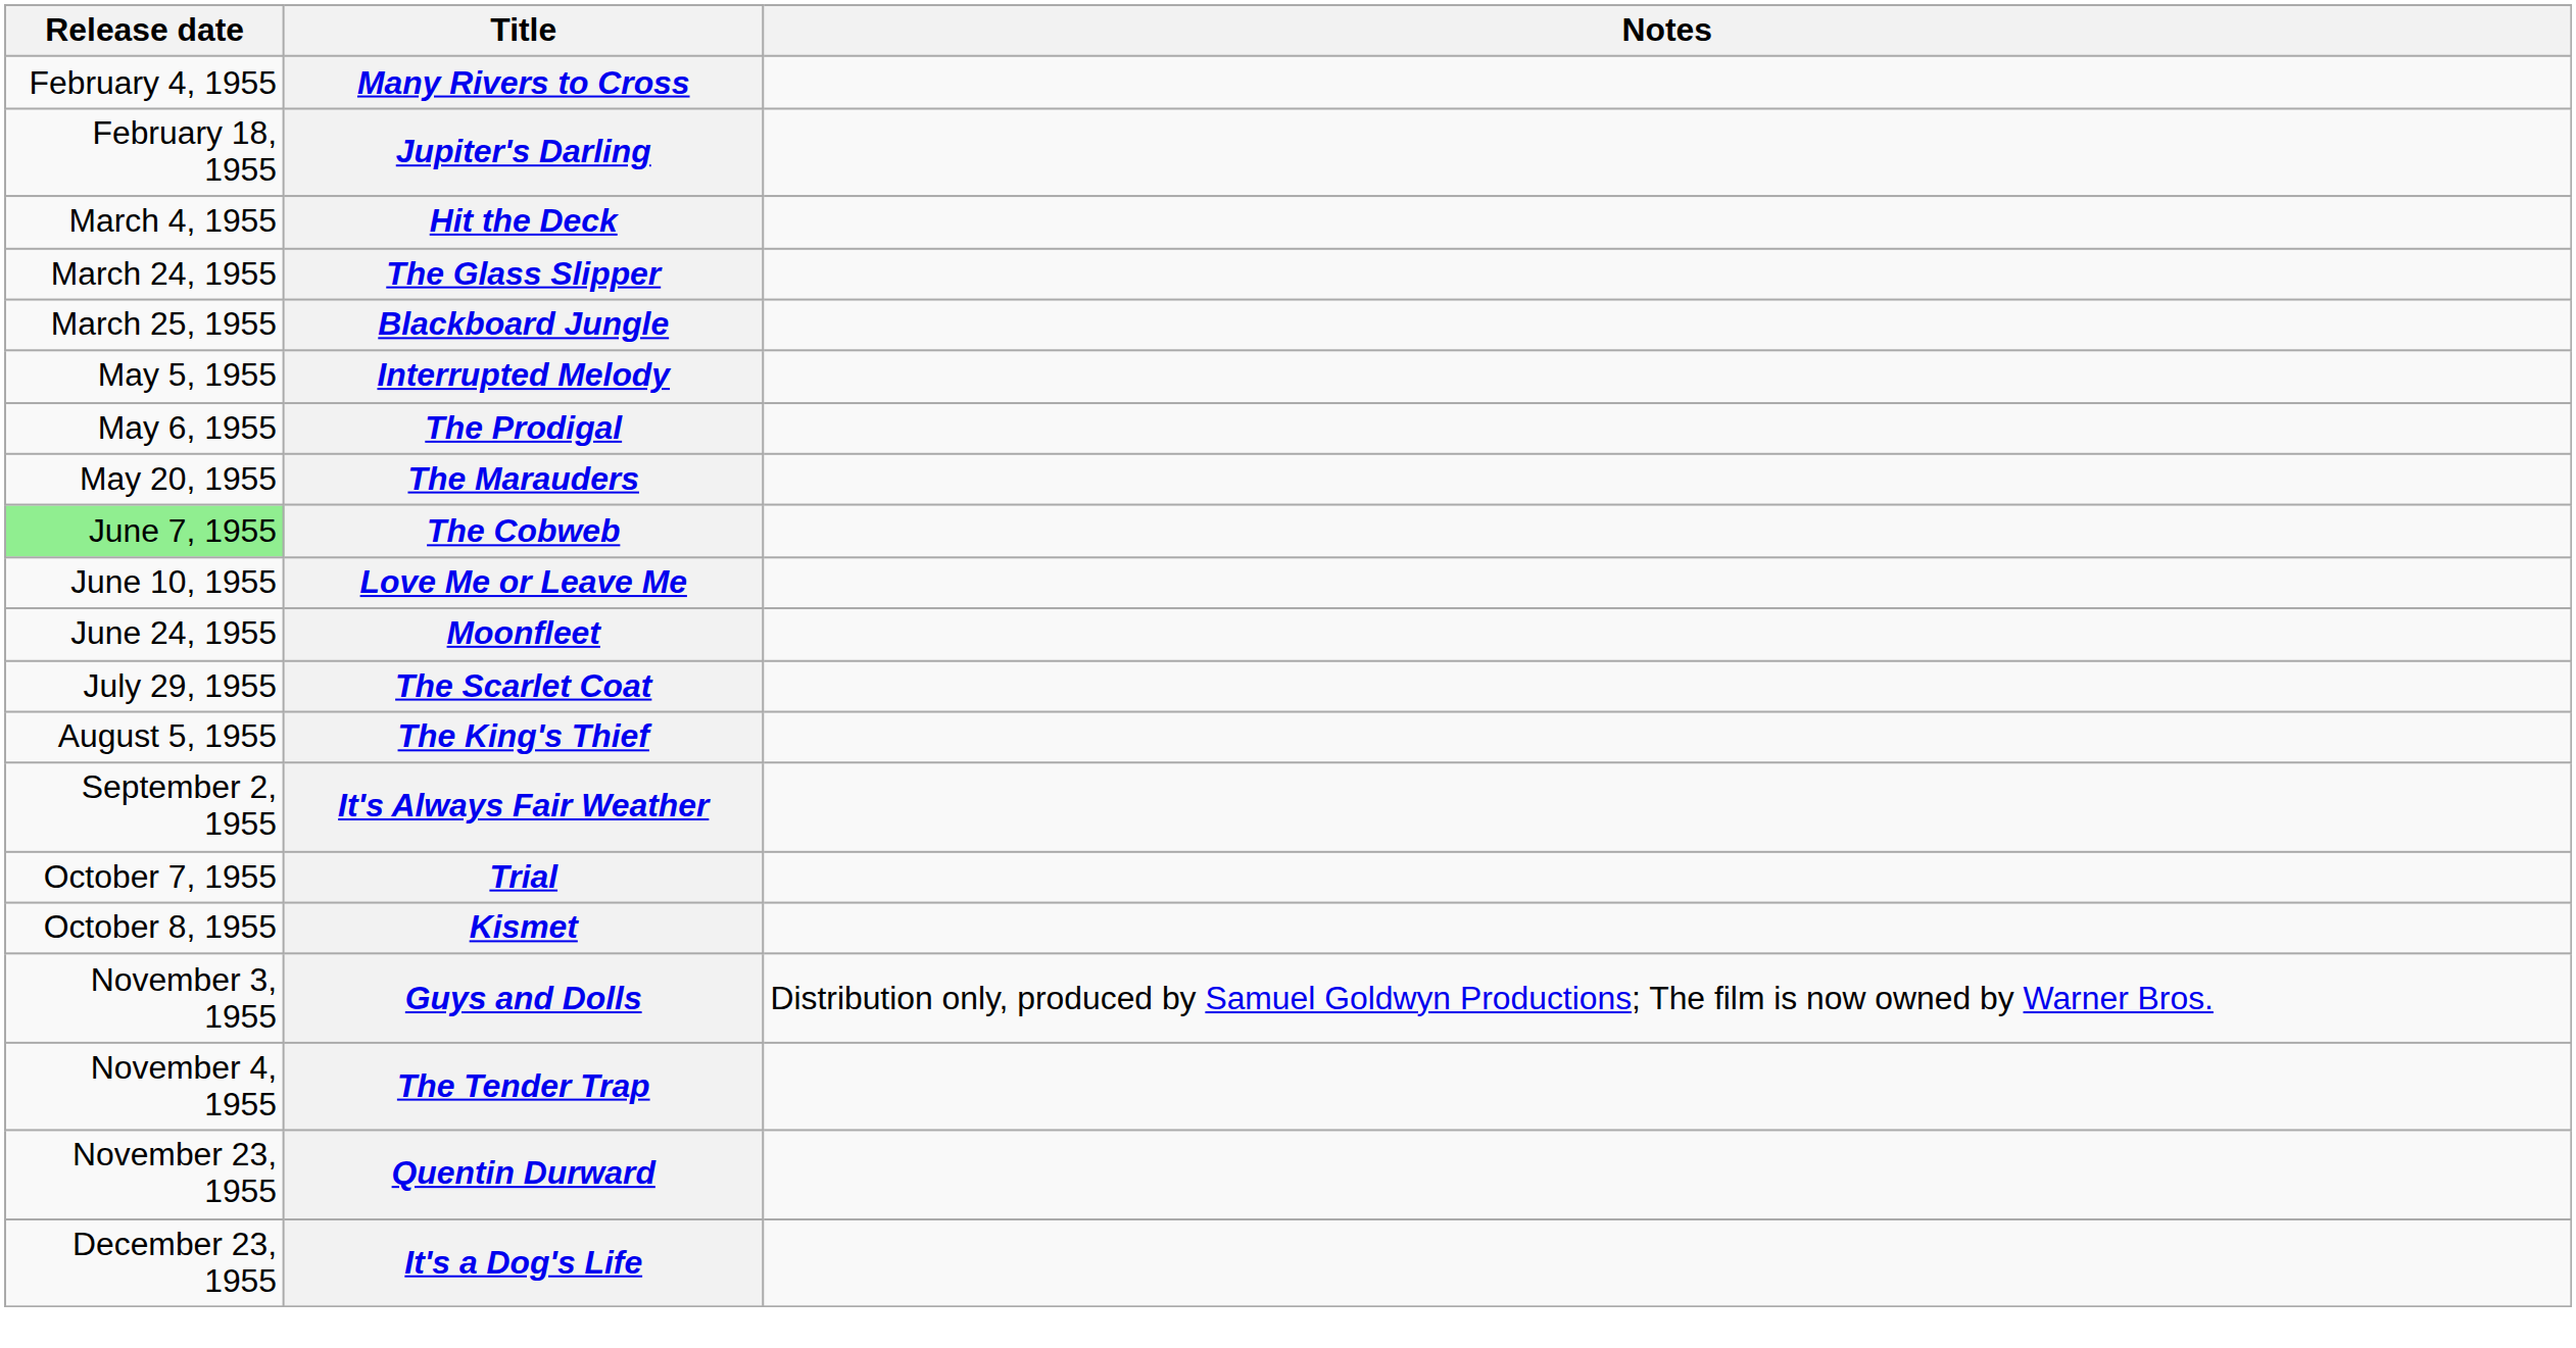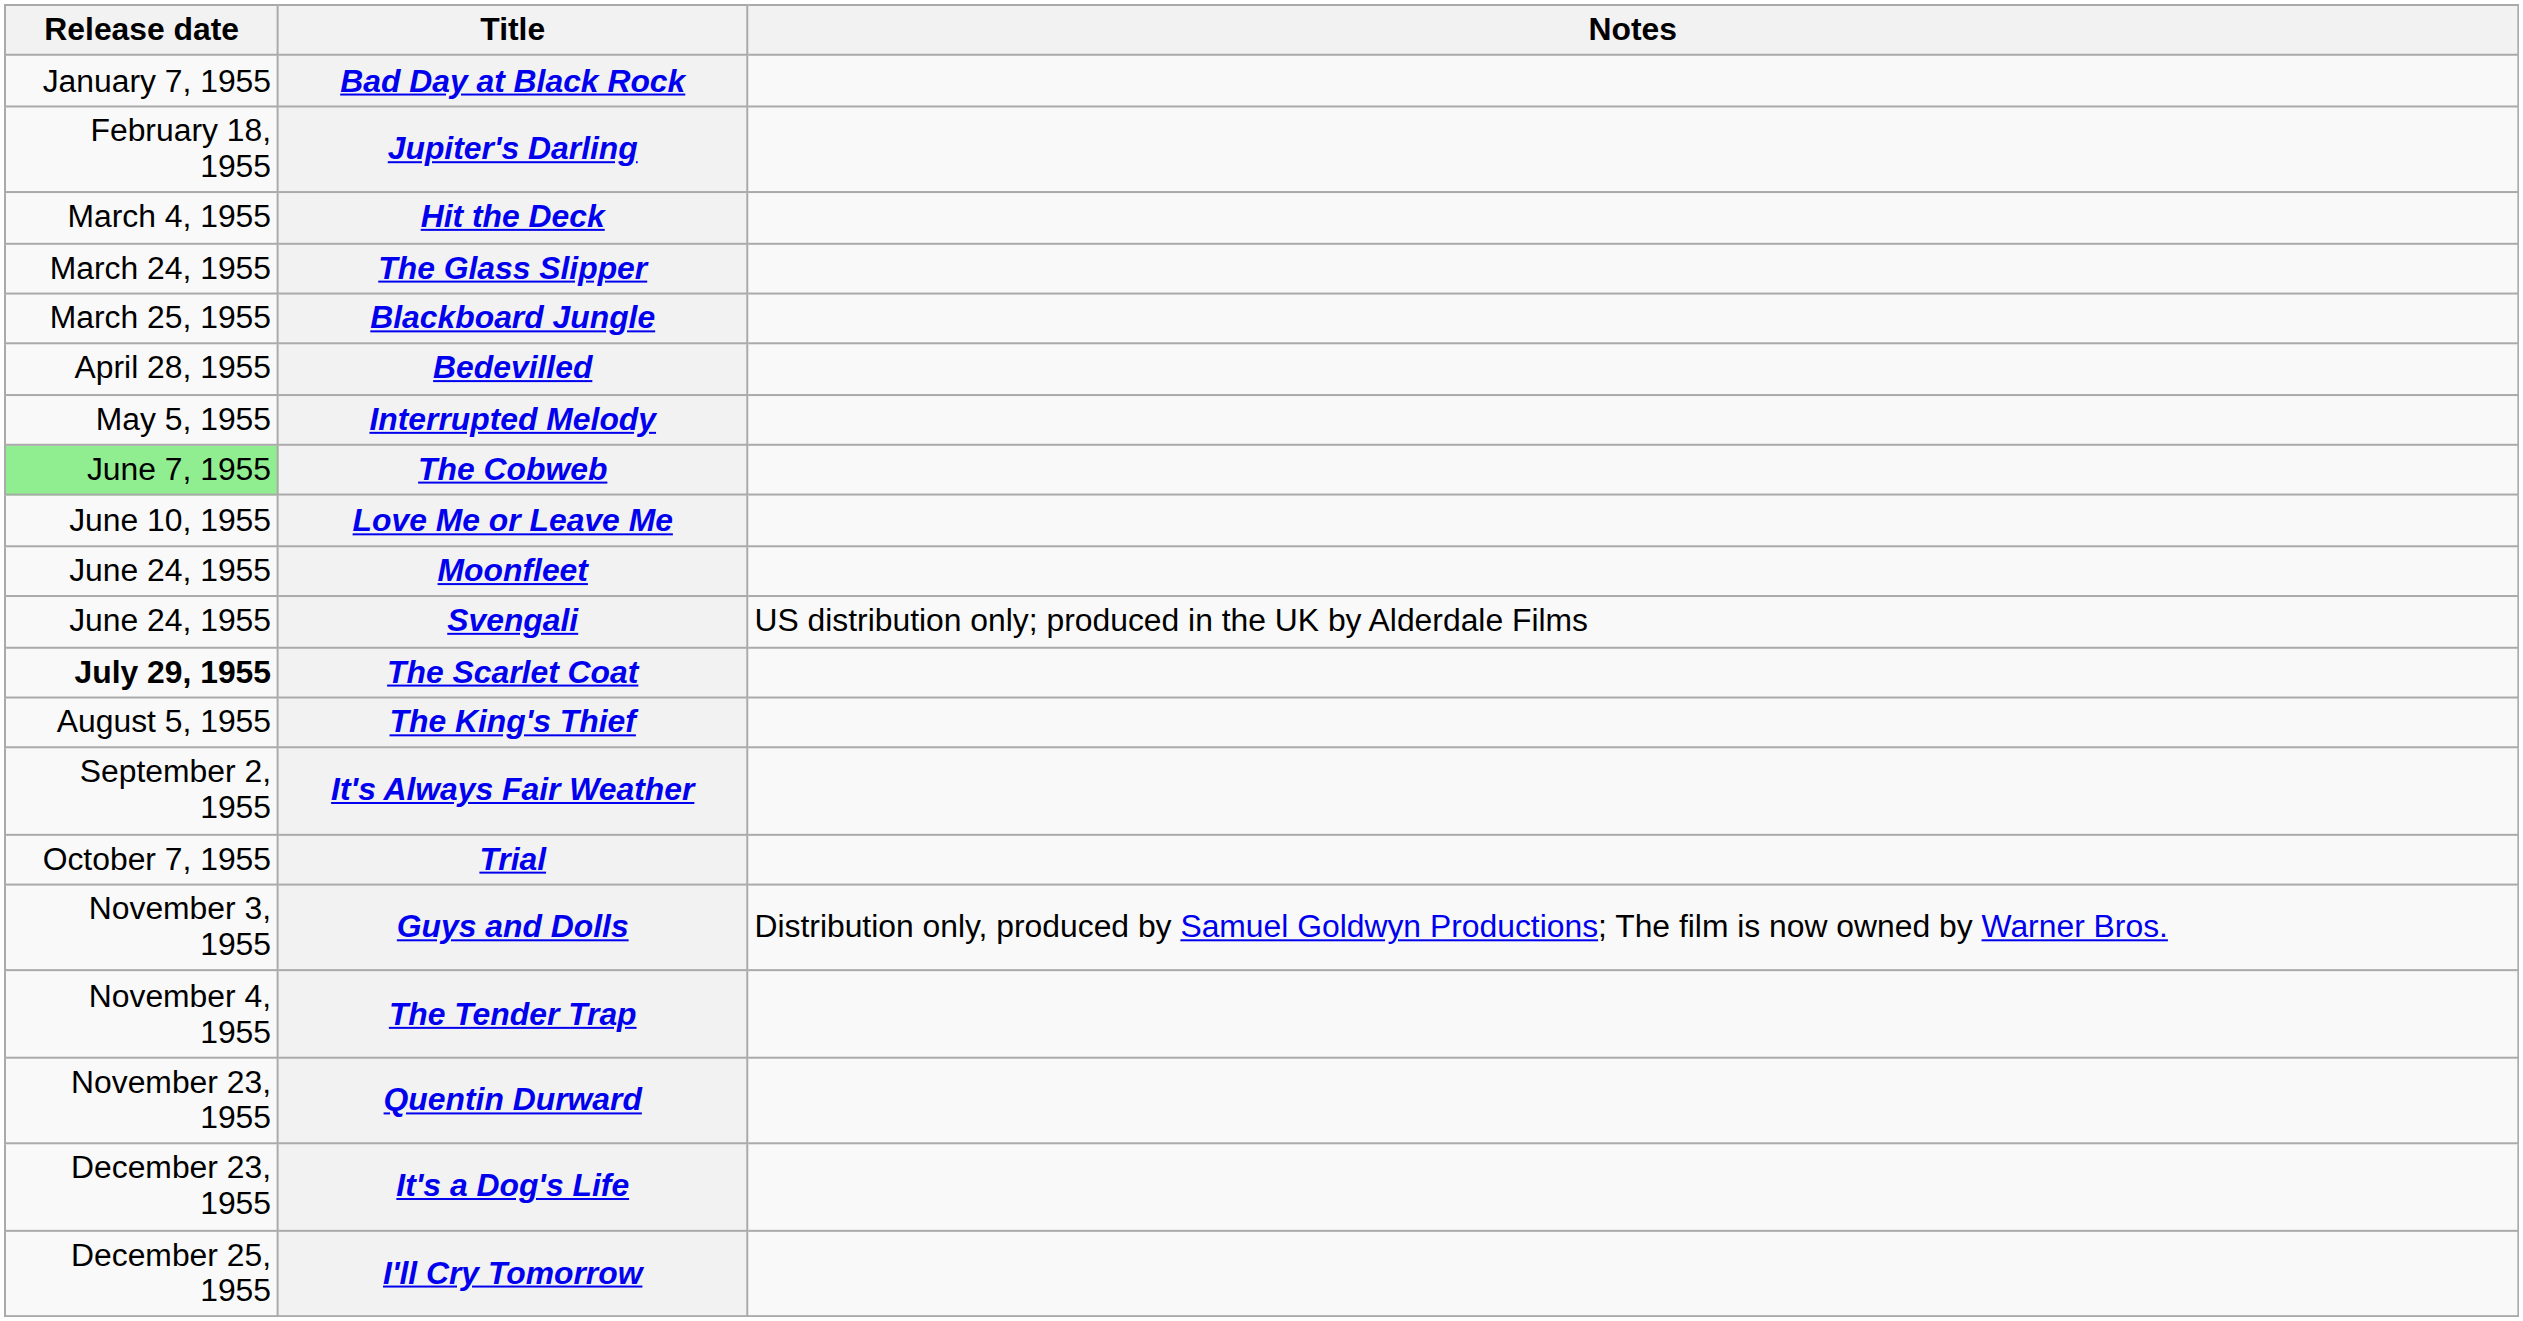 <table class="wikitable sortable" style="width:100%;">
 <tr>
 <th scope="col" style="width:130px;">Release date</th>
 <th>Title</th>
 <th>Notes</th>
 </tr>
 <tr>
-<td style="text-align:right;">February 4, 1955</td>
-<th scope="row"><em><a href='#'>Many Rivers to Cross</a></em></th>
+<td style="text-align:right;">January 7, 1955</td>
+<th scope="row"><em><a href='#'>Bad Day at Black Rock</a></em></th>
 <td></td>
 </tr>
 <tr>
 <td style="text-align:right;">February 18, 1955</td>
 <th scope="row"><em><a href='#'>Jupiter's Darling</a></em></th>
 <td></td>
 </tr>
 <tr>
 <td style="text-align:right;">March 4, 1955</td>
 <th scope="row"><em><a href='#'>Hit the Deck</a></em></th>
 <td></td>
 </tr>
 <tr>
 <td style="text-align:right;">March 24, 1955</td>
 <th scope="row"><em><a href='#'>The Glass Slipper</a></em></th>
 <td></td>
 </tr>
 <tr>
 <td style="text-align:right;">March 25, 1955</td>
 <th scope="row"><em><a href='#'>Blackboard Jungle</a></em></th>
 <td></td>
 </tr>
 <tr>
-<td style="text-align:right;">May 5, 1955</td>
-<th scope="row"><em><a href='#'>Interrupted Melody</a></em></th>
+<td style="text-align:right;">April 28, 1955</td>
+<th scope="row"><em><a href='#'>Bedevilled</a></em></th>
 <td></td>
 </tr>
 <tr>
-<td style="text-align:right;">May 6, 1955</td>
-<th scope="row"><em><a href='#'>The Prodigal</a></em></th>
-<td></td>
-</tr>
-<tr>
-<td style="text-align:right;">May 20, 1955</td>
-<th scope="row"><em><a href='#'>The Marauders</a></em></th>
+<td style="text-align:right;">May 5, 1955</td>
+<th scope="row"><em><a href='#'>Interrupted Melody</a></em></th>
 <td></td>
 </tr>
 <tr>
 <td style="background: lightgreen; text-align:right;">June 7, 1955</td>
 <th scope="row"><em><a href='#'>The Cobweb</a></em></th>
 <td></td>
 </tr>
 <tr>
 <td style="text-align:right;">June 10, 1955</td>
 <th scope="row"><em><a href='#'>Love Me or Leave Me</a></em></th>
 <td></td>
 </tr>
 <tr>
 <td style="text-align:right;">June 24, 1955</td>
 <th scope="row"><em><a href='#'>Moonfleet</a></em></th>
 <td></td>
 </tr>
 <tr>
-<td style="text-align:right;">July 29, 1955</td>
+<td style="text-align:right;">June 24, 1955</td>
+<th scope="row"><em><a href='#'>Svengali</a></em></th>
+<td>US distribution only; produced in the UK by Alderdale Films</td>
+</tr>
+<tr>
+<td style="text-align:right;"><strong>July 29, 1955</strong></td>
 <th scope="row"><em><a href='#'>The Scarlet Coat</a></em></th>
 <td></td>
 </tr>
 <tr>
 <td style="text-align:right;">August 5, 1955</td>
 <th scope="row"><em><a href='#'>The King's Thief</a></em></th>
 <td></td>
 </tr>
 <tr>
 <td style="text-align:right;">September 2, 1955</td>
 <th scope="row"><em><a href='#'>It's Always Fair Weather</a></em></th>
 <td></td>
 </tr>
 <tr>
 <td style="text-align:right;">October 7, 1955</td>
 <th scope="row"><em><a href='#'>Trial</a></em></th>
-<td></td>
-</tr>
-<tr>
-<td style="text-align:right;">October 8, 1955</td>
-<th scope="row"><em><a href='#'>Kismet</a></em></th>
 <td></td>
 </tr>
 <tr>
 <td style="text-align:right;">November 3, 1955</td>
 <th scope="row"><em><a href='#'>Guys and Dolls</a></em></th>
 <td>Distribution only, produced by <a href='#'>Samuel Goldwyn Productions</a>; The film is now owned by <a href='#'>Warner Bros.</a></td>
 </tr>
 <tr>
 <td style="text-align:right;">November 4, 1955</td>
 <th scope="row"><em><a href='#'>The Tender Trap</a></em></th>
 <td></td>
 </tr>
 <tr>
 <td style="text-align:right;">November 23, 1955</td>
 <th scope="row"><em><a href='#'>Quentin Durward</a></em></th>
 <td></td>
 </tr>
 <tr>
 <td style="text-align:right;">December 23, 1955</td>
 <th scope="row"><em><a href='#'>It's a Dog's Life</a></em></th>
 <td></td>
 </tr>
 <tr>
+<td style="text-align:right;">December 25, 1955</td>
+<th scope="row"><em><a href='#'>I'll Cry Tomorrow</a></em></th>
+<td></td>
+</tr>
+<tr>
 </tr>
 </table>
